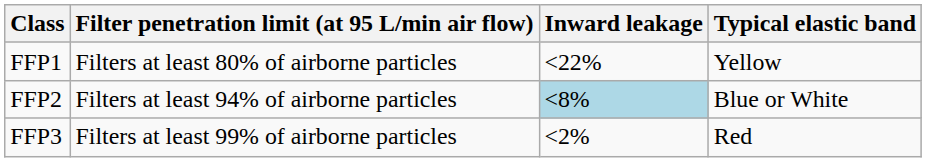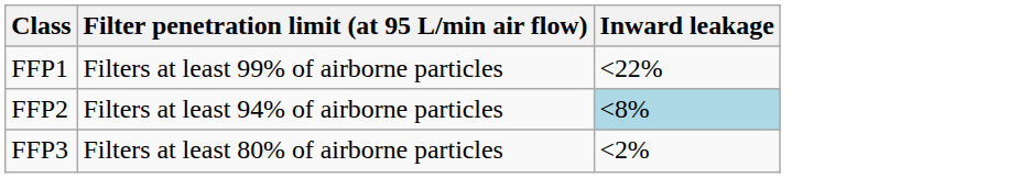 <table class="wikitable">
 <tr>
 <th>Class</th>
 <th>Filter penetration limit (at 95 L/min air flow)</th>
 <th>Inward leakage</th>
-<th>Typical elastic band</th>
 </tr>
 <tr>
 <td>FFP1</td>
-<td>Filters at least 80% of airborne particles</td>
+<td>Filters at least 99% of airborne particles</td>
 <td><22%</td>
-<td>Yellow</td>
 </tr>
 <tr>
 <td>FFP2</td>
 <td>Filters at least 94% of airborne particles</td>
 <td style="background: lightblue;"><8%</td>
-<td>Blue or White</td>
 </tr>
 <tr>
 <td>FFP3</td>
-<td>Filters at least 99% of airborne particles</td>
+<td>Filters at least 80% of airborne particles</td>
 <td><2%</td>
-<td>Red</td>
 </tr>
 </table>
